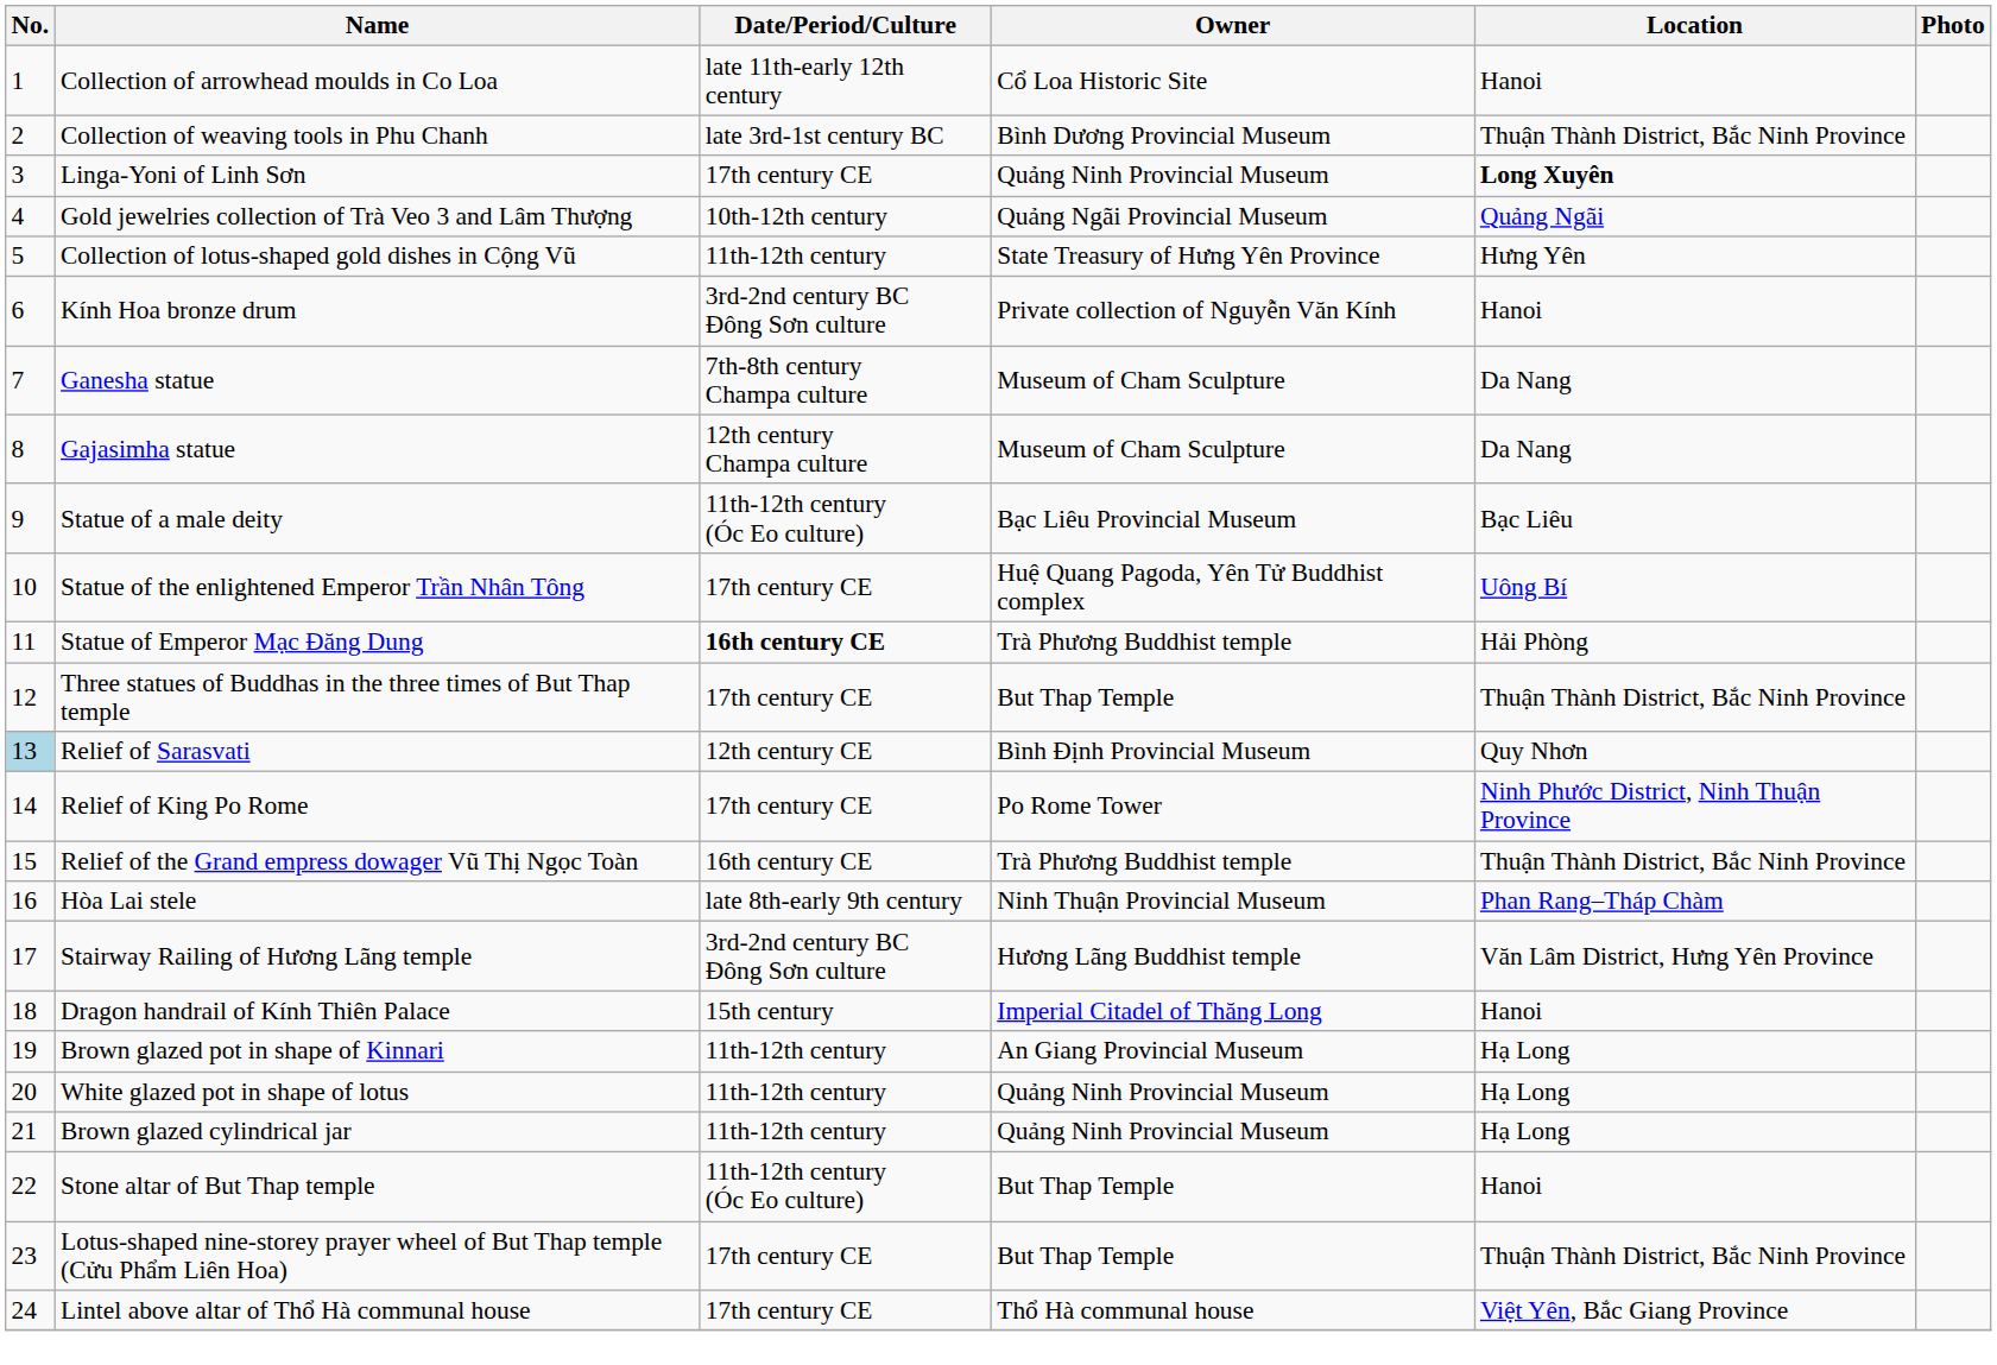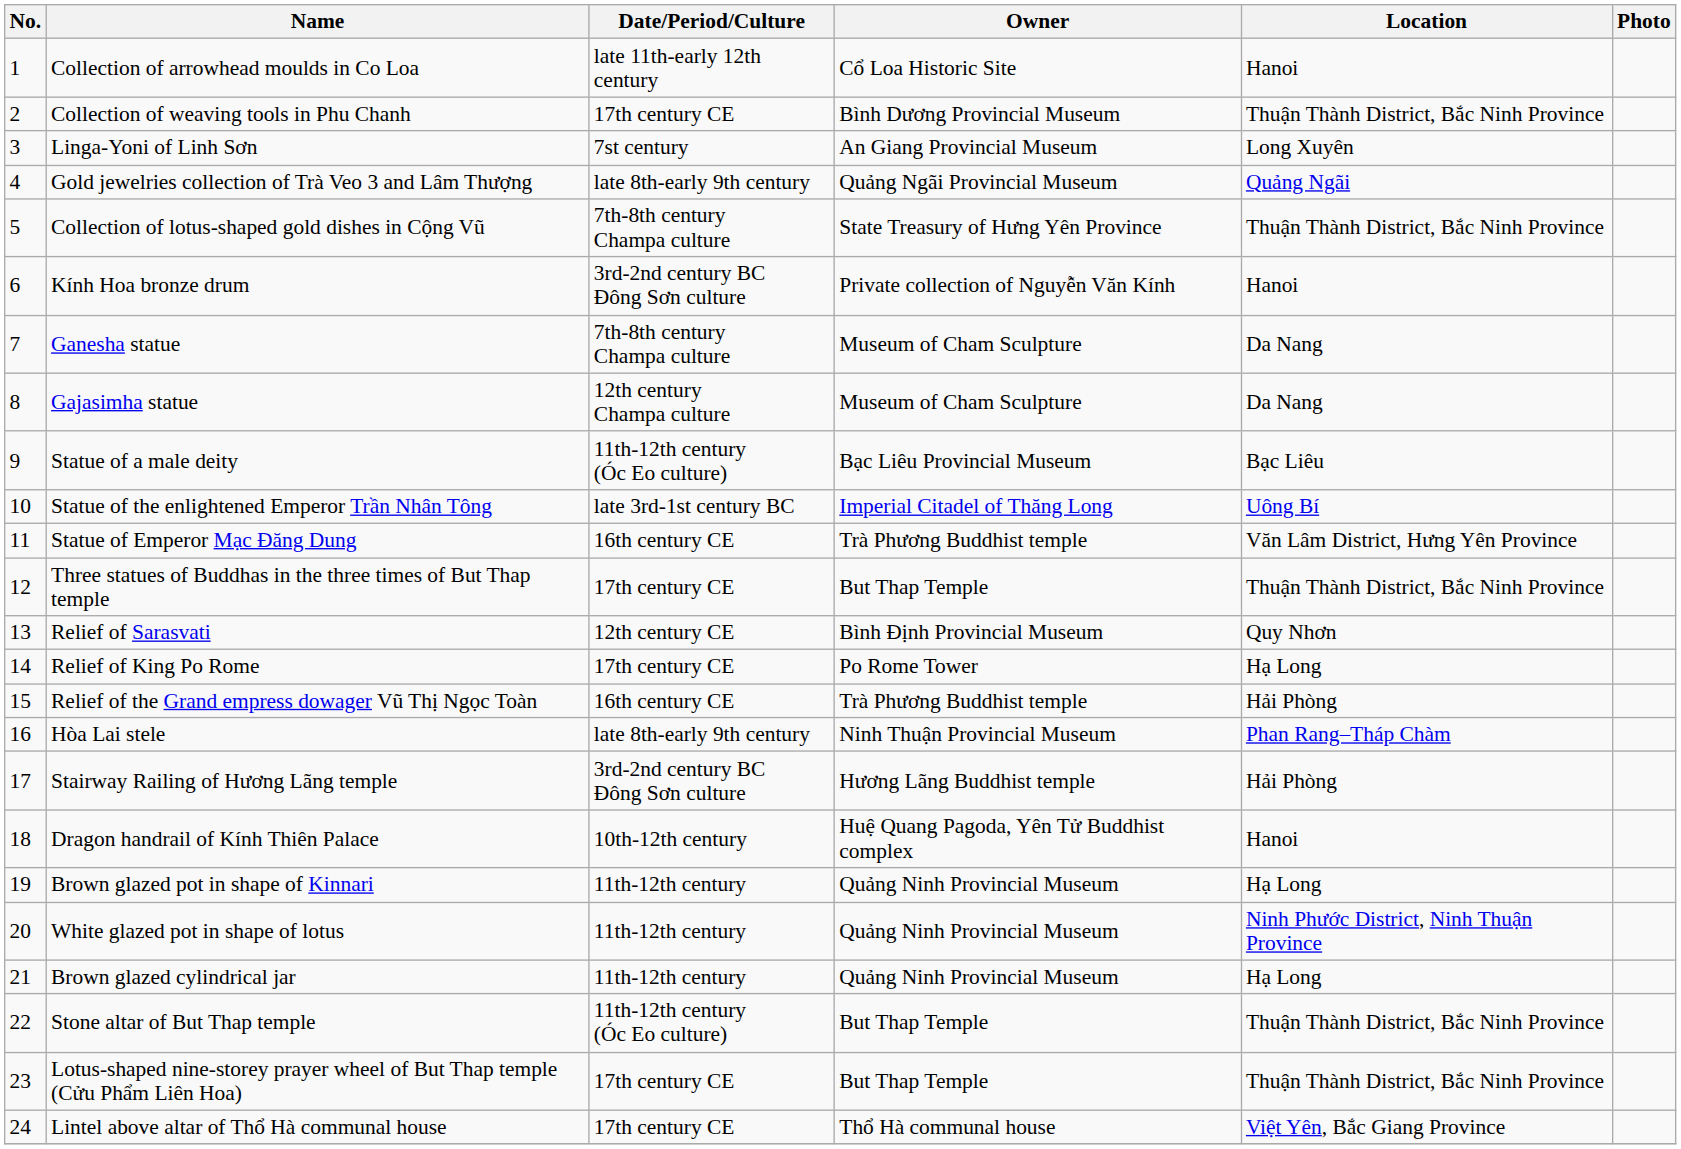 <table class="wikitable">
 <tr>
 <th>No.</th>
 <th>Name</th>
 <th>Date/Period/Culture</th>
 <th>Owner</th>
 <th>Location</th>
 <th>Photo</th>
 </tr>
 <tr>
 <td>1</td>
 <td>Collection of arrowhead moulds in Co Loa</td>
 <td>late 11th-early 12th century</td>
 <td>Cổ Loa Historic Site</td>
 <td>Hanoi</td>
 <td></td>
 </tr>
 <tr>
 <td>2</td>
 <td>Collection of weaving tools in Phu Chanh</td>
-<td>late 3rd-1st century BC</td>
+<td>17th century CE</td>
 <td>Bình Dương Provincial Museum</td>
 <td>Thuận Thành District, Bắc Ninh Province</td>
 <td></td>
 </tr>
 <tr>
 <td>3</td>
 <td>Linga-Yoni of Linh Sơn</td>
-<td>17th century CE</td>
-<td>Quảng Ninh Provincial Museum</td>
-<td><strong>Long Xuyên</strong></td>
+<td>7st century</td>
+<td>An Giang Provincial Museum</td>
+<td>Long Xuyên</td>
 <td></td>
 </tr>
 <tr>
 <td>4</td>
 <td>Gold jewelries collection of Trà Veo 3 and Lâm Thượng</td>
-<td>10th-12th century</td>
+<td>late 8th-early 9th century</td>
 <td>Quảng Ngãi Provincial Museum</td>
 <td><a href='#'>Quảng Ngãi</a></td>
 <td></td>
 </tr>
 <tr>
 <td>5</td>
 <td>Collection of lotus-shaped gold dishes in Cộng Vũ</td>
-<td>11th-12th century</td>
+<td>7th-8th century<br>Champa culture</td>
 <td>State Treasury of Hưng Yên Province</td>
-<td>Hưng Yên</td>
+<td>Thuận Thành District, Bắc Ninh Province</td>
 <td></td>
 </tr>
 <tr>
 <td>6</td>
 <td>Kính Hoa bronze drum</td>
 <td>3rd-2nd century BC<br>Đông Sơn culture</td>
 <td>Private collection of Nguyễn Văn Kính</td>
 <td>Hanoi</td>
 <td></td>
 </tr>
 <tr>
 <td>7</td>
 <td><a href='#'>Ganesha</a> statue</td>
 <td>7th-8th century<br>Champa culture</td>
 <td>Museum of Cham Sculpture</td>
 <td>Da Nang</td>
 <td></td>
 </tr>
 <tr>
 <td>8</td>
 <td><a href='#'>Gajasimha</a> statue</td>
 <td>12th century<br>Champa culture</td>
 <td>Museum of Cham Sculpture</td>
 <td>Da Nang</td>
 <td></td>
 </tr>
 <tr>
 <td>9</td>
 <td>Statue of a male deity</td>
 <td>11th-12th century <br> (Óc Eo culture)</td>
 <td>Bạc Liêu Provincial Museum</td>
 <td>Bạc Liêu</td>
 <td></td>
 </tr>
 <tr>
 <td>10</td>
 <td>Statue of the enlightened Emperor <a href='#'>Trần Nhân Tông</a></td>
-<td>17th century CE</td>
-<td>Huệ Quang Pagoda, Yên Tử Buddhist complex</td>
+<td>late 3rd-1st century BC</td>
+<td><a href='#'>Imperial Citadel of Thăng Long</a></td>
 <td><a href='#'>Uông Bí</a></td>
 <td></td>
 </tr>
 <tr>
 <td>11</td>
 <td>Statue of Emperor <a href='#'>Mạc Đăng Dung</a></td>
-<td><strong>16th century CE</strong></td>
+<td>16th century CE</td>
 <td>Trà Phương Buddhist temple</td>
-<td>Hải Phòng</td>
+<td>Văn Lâm District, Hưng Yên Province</td>
 <td></td>
 </tr>
 <tr>
 <td>12</td>
 <td>Three statues of Buddhas in the three times of But Thap temple</td>
 <td>17th century CE</td>
 <td>But Thap Temple</td>
 <td>Thuận Thành District, Bắc Ninh Province</td>
 <td></td>
 </tr>
 <tr>
-<td style="background: lightblue;">13</td>
+<td>13</td>
 <td>Relief of <a href='#'>Sarasvati</a></td>
 <td>12th century CE</td>
 <td>Bình Định Provincial Museum</td>
 <td>Quy Nhơn</td>
 <td></td>
 </tr>
 <tr>
 <td>14</td>
 <td>Relief of King Po Rome</td>
 <td>17th century CE</td>
 <td>Po Rome Tower</td>
-<td><a href='#'>Ninh Phước District</a>, <a href='#'>Ninh Thuận Province</a></td>
+<td>Hạ Long</td>
 <td></td>
 </tr>
 <tr>
 <td>15</td>
 <td>Relief of the <a href='#'>Grand empress dowager</a> Vũ Thị Ngọc Toàn</td>
 <td>16th century CE</td>
 <td>Trà Phương Buddhist temple</td>
-<td>Thuận Thành District, Bắc Ninh Province</td>
+<td>Hải Phòng</td>
 <td></td>
 </tr>
 <tr>
 <td>16</td>
 <td>Hòa Lai stele</td>
 <td>late 8th-early 9th century</td>
 <td>Ninh Thuận Provincial Museum</td>
 <td><a href='#'>Phan Rang–Tháp Chàm</a></td>
 <td></td>
 </tr>
 <tr>
 <td>17</td>
 <td>Stairway Railing of Hương Lãng temple</td>
 <td>3rd-2nd century BC<br>Đông Sơn culture</td>
 <td>Hương Lãng Buddhist temple</td>
-<td>Văn Lâm District, Hưng Yên Province</td>
+<td>Hải Phòng</td>
 <td></td>
 </tr>
 <tr>
 <td>18</td>
 <td>Dragon handrail of Kính Thiên Palace</td>
-<td>15th century</td>
-<td><a href='#'>Imperial Citadel of Thăng Long</a></td>
+<td>10th-12th century</td>
+<td>Huệ Quang Pagoda, Yên Tử Buddhist complex</td>
 <td>Hanoi</td>
 <td></td>
 </tr>
 <tr>
 <td>19</td>
 <td>Brown glazed pot in shape of <a href='#'>Kinnari</a></td>
 <td>11th-12th century</td>
-<td>An Giang Provincial Museum</td>
+<td>Quảng Ninh Provincial Museum</td>
 <td>Hạ Long</td>
 <td></td>
 </tr>
 <tr>
 <td>20</td>
 <td>White glazed pot in shape of lotus</td>
 <td>11th-12th century</td>
 <td>Quảng Ninh Provincial Museum</td>
-<td>Hạ Long</td>
+<td><a href='#'>Ninh Phước District</a>, <a href='#'>Ninh Thuận Province</a></td>
 <td></td>
 </tr>
 <tr>
 <td>21</td>
 <td>Brown glazed cylindrical jar</td>
 <td>11th-12th century</td>
 <td>Quảng Ninh Provincial Museum</td>
 <td>Hạ Long</td>
 <td></td>
 </tr>
 <tr>
 <td>22</td>
 <td>Stone altar of But Thap temple</td>
 <td>11th-12th century <br> (Óc Eo culture)</td>
 <td>But Thap Temple</td>
-<td>Hanoi</td>
+<td>Thuận Thành District, Bắc Ninh Province</td>
 <td></td>
 </tr>
 <tr>
 <td>23</td>
 <td>Lotus-shaped nine-storey prayer wheel of But Thap temple<br>(Cửu Phẩm Liên Hoa)</td>
 <td>17th century CE</td>
 <td>But Thap Temple</td>
 <td>Thuận Thành District, Bắc Ninh Province</td>
 <td></td>
 </tr>
 <tr>
 <td>24</td>
 <td>Lintel above altar of Thổ Hà communal house</td>
 <td>17th century CE</td>
 <td>Thổ Hà communal house</td>
 <td><a href='#'>Việt Yên</a>, Bắc Giang Province</td>
 <td></td>
 </tr>
 <tr>
 </tr>
 </table>
